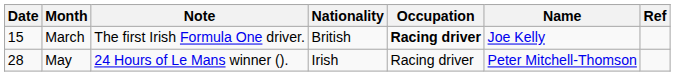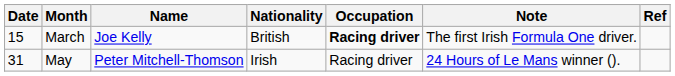 <table class="wikitable" style="font-size:85%;">
 <tr>
 <th>Date</th>
 <th>Month</th>
-<th>Note</th>
+<th>Name</th>
 <th>Nationality</th>
 <th>Occupation</th>
-<th>Name</th>
+<th>Note</th>
 <th>Ref</th>
 </tr>
 <tr>
 <td>15</td>
 <td>March</td>
-<td>The first Irish <a href='#'>Formula One</a> driver.</td>
+<td><a href='#'>Joe Kelly</a></td>
 <td>British</td>
 <td><strong>Racing driver</strong></td>
-<td><a href='#'>Joe Kelly</a></td>
+<td>The first Irish <a href='#'>Formula One</a> driver.</td>
 <td></td>
 </tr>
 <tr>
-<td>28</td>
+<td>31</td>
 <td>May</td>
-<td><a href='#'>24 Hours of Le Mans</a> winner ().</td>
+<td><a href='#'>Peter Mitchell-Thomson</a></td>
 <td>Irish</td>
 <td>Racing driver</td>
-<td><a href='#'>Peter Mitchell-Thomson</a></td>
+<td><a href='#'>24 Hours of Le Mans</a> winner ().</td>
 <td></td>
 </tr>
 </table>
